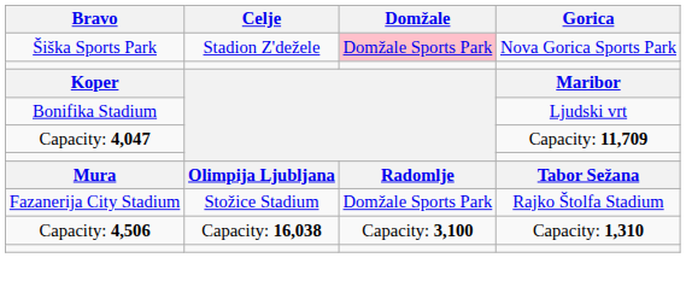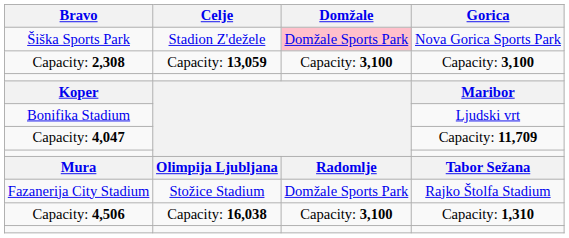 <table class="wikitable" style="text-align:center">
 <tr>
 <th><a href='#'>Bravo</a></th>
 <th><a href='#'>Celje</a></th>
 <th><a href='#'>Domžale</a></th>
 <th><a href='#'>Gorica</a></th>
 </tr>
 <tr>
 <td><a href='#'>Šiška Sports Park</a></td>
 <td><a href='#'>Stadion Z'dežele</a></td>
 <td style="background: pink;"><a href='#'>Domžale Sports Park</a></td>
 <td><a href='#'>Nova Gorica Sports Park</a></td>
+</tr>
+<tr>
+<td>Capacity: <strong>2,308</strong></td>
+<td>Capacity: <strong>13,059</strong></td>
+<td>Capacity: <strong>3,100</strong></td>
+<td>Capacity: <strong>3,100</strong></td>
 </tr>
 <tr>
 <td></td>
 <td></td>
 <td></td>
 <td></td>
 </tr>
 <tr>
 <th><a href='#'>Koper</a></th>
 <th colspan=2 rowspan=4><br></th>
 <th><a href='#'>Maribor</a></th>
 </tr>
 <tr>
 <td><a href='#'>Bonifika Stadium</a></td>
 <td><a href='#'>Ljudski vrt</a></td>
 </tr>
 <tr>
 <td>Capacity: <strong>4,047</strong></td>
 <td>Capacity: <strong>11,709</strong></td>
 </tr>
 <tr>
 <td></td>
 <td></td>
 </tr>
 <tr>
 <th><a href='#'>Mura</a></th>
 <th><a href='#'>Olimpija Ljubljana</a></th>
 <th><a href='#'>Radomlje</a></th>
 <th><a href='#'>Tabor Sežana</a></th>
 </tr>
 <tr>
 <td><a href='#'>Fazanerija City Stadium</a></td>
 <td><a href='#'>Stožice Stadium</a></td>
 <td><a href='#'>Domžale Sports Park</a></td>
 <td><a href='#'>Rajko Štolfa Stadium</a></td>
 </tr>
 <tr>
 <td>Capacity: <strong>4,506</strong></td>
 <td>Capacity: <strong>16,038</strong></td>
 <td>Capacity: <strong>3,100</strong></td>
 <td>Capacity: <strong>1,310</strong></td>
 </tr>
 <tr>
 <td></td>
 <td></td>
 <td></td>
 <td></td>
 </tr>
 </table>
